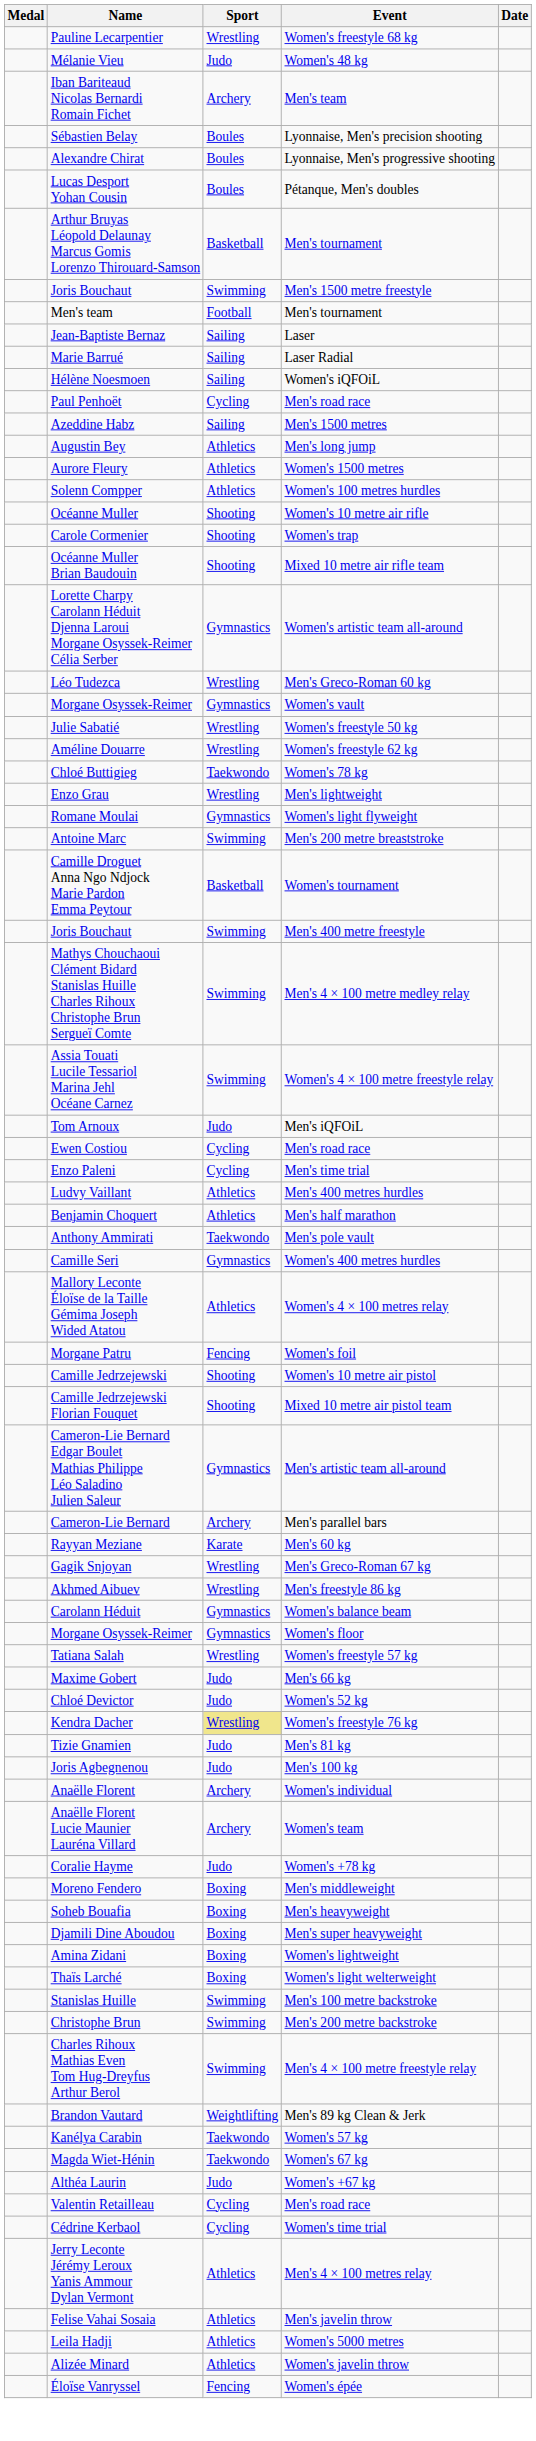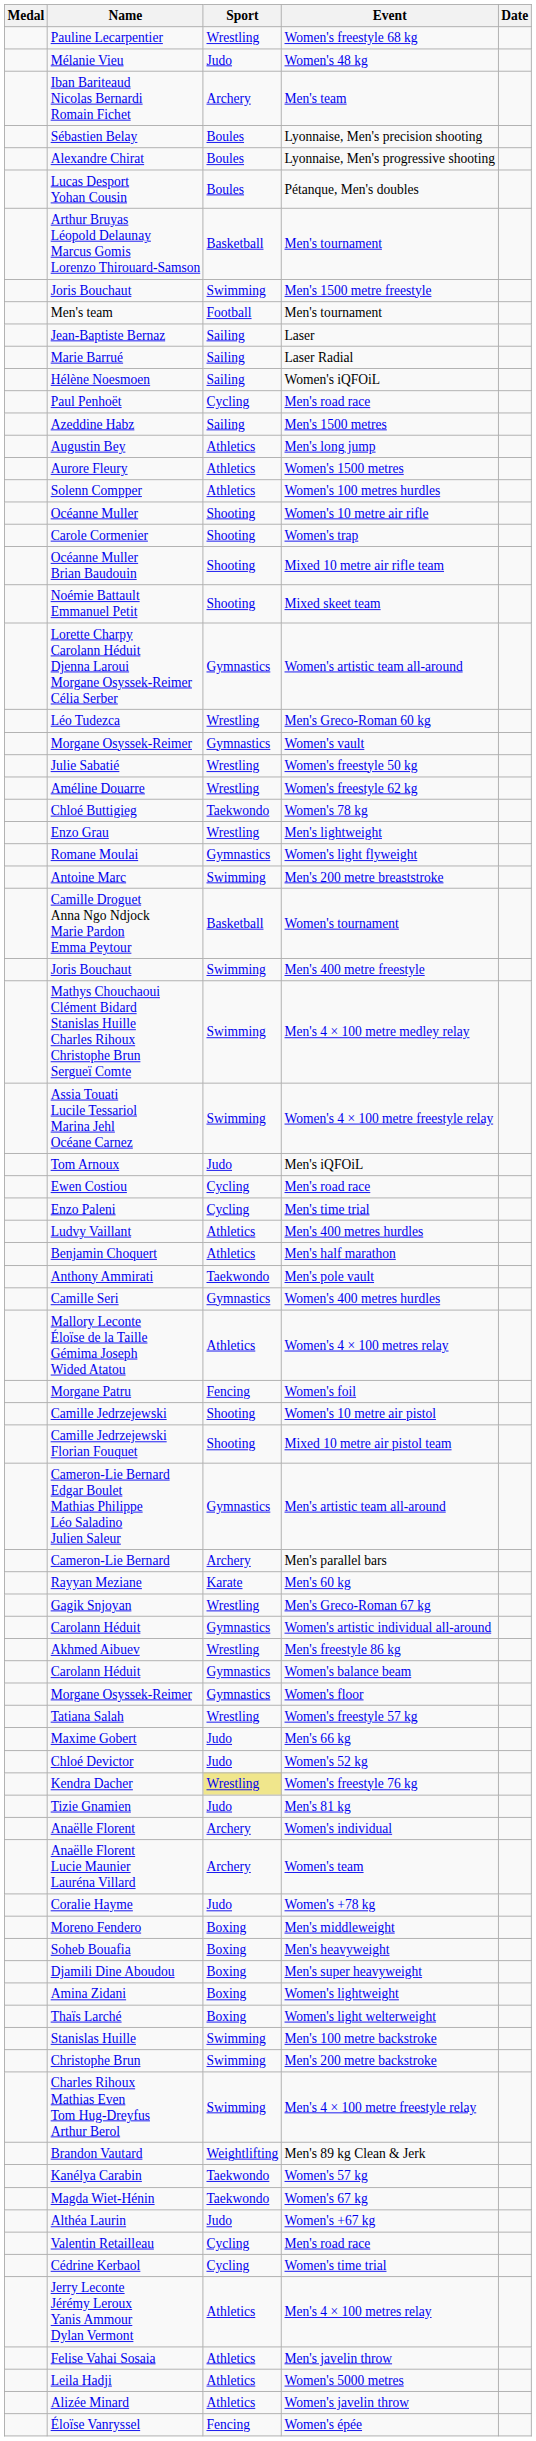 <table class="wikitable sortable" style="font-size: 95%;">
 <tr>
 <th>Medal</th>
 <th>Name</th>
 <th>Sport</th>
 <th>Event</th>
 <th>Date</th>
 </tr>
 <tr>
 <td></td>
 <td><a href='#'>Pauline Lecarpentier</a></td>
 <td><a href='#'>Wrestling</a></td>
 <td><a href='#'>Women's freestyle 68 kg</a></td>
 <td></td>
 </tr>
 <tr>
 <td></td>
 <td><a href='#'>Mélanie Vieu</a></td>
 <td><a href='#'>Judo</a></td>
 <td><a href='#'>Women's 48 kg</a></td>
 <td></td>
 </tr>
 <tr>
 <td></td>
 <td><a href='#'>Iban Bariteaud</a><br><a href='#'>Nicolas Bernardi</a><br><a href='#'>Romain Fichet</a></td>
 <td><a href='#'>Archery</a></td>
 <td><a href='#'>Men's team</a></td>
 <td></td>
 </tr>
 <tr>
 <td></td>
 <td><a href='#'>Sébastien Belay</a></td>
 <td><a href='#'>Boules</a></td>
 <td>Lyonnaise, Men's precision shooting</td>
 <td></td>
 </tr>
 <tr>
 <td></td>
 <td><a href='#'>Alexandre Chirat</a></td>
 <td><a href='#'>Boules</a></td>
 <td>Lyonnaise, Men's progressive shooting</td>
 <td></td>
 </tr>
 <tr>
 <td></td>
 <td><a href='#'>Lucas Desport</a><br><a href='#'>Yohan Cousin</a></td>
 <td><a href='#'>Boules</a></td>
 <td>Pétanque, Men's doubles</td>
 <td></td>
 </tr>
 <tr>
 <td></td>
 <td><a href='#'>Arthur Bruyas</a><br><a href='#'>Léopold Delaunay</a><br><a href='#'>Marcus Gomis</a><br><a href='#'>Lorenzo Thirouard-Samson</a></td>
 <td><a href='#'>Basketball</a></td>
 <td><a href='#'>Men's tournament</a></td>
 <td></td>
 </tr>
 <tr>
 <td></td>
 <td><a href='#'>Joris Bouchaut</a></td>
 <td><a href='#'>Swimming</a></td>
 <td><a href='#'>Men's 1500 metre freestyle</a></td>
 <td></td>
 </tr>
 <tr>
 <td></td>
 <td>Men's team</td>
 <td><a href='#'>Football</a></td>
 <td>Men's tournament</td>
 <td></td>
 </tr>
 <tr>
 <td></td>
 <td><a href='#'>Jean-Baptiste Bernaz</a></td>
 <td><a href='#'>Sailing</a></td>
 <td>Laser</td>
 <td></td>
 </tr>
 <tr>
 <td></td>
 <td><a href='#'>Marie Barrué</a></td>
 <td><a href='#'>Sailing</a></td>
 <td>Laser Radial</td>
 <td></td>
 </tr>
 <tr>
 <td></td>
 <td><a href='#'>Hélène Noesmoen</a></td>
 <td><a href='#'>Sailing</a></td>
 <td>Women's iQFOiL</td>
 <td></td>
 </tr>
 <tr>
 <td></td>
 <td><a href='#'>Paul Penhoët</a></td>
 <td><a href='#'>Cycling</a></td>
 <td><a href='#'>Men's road race</a></td>
 <td></td>
 </tr>
 <tr>
 <td></td>
 <td><a href='#'>Azeddine Habz</a></td>
 <td><a href='#'>Sailing</a></td>
 <td><a href='#'>Men's 1500 metres</a></td>
 <td></td>
 </tr>
 <tr>
 <td></td>
 <td><a href='#'>Augustin Bey</a></td>
 <td><a href='#'>Athletics</a></td>
 <td><a href='#'>Men's long jump</a></td>
 <td></td>
 </tr>
 <tr>
 <td></td>
 <td><a href='#'>Aurore Fleury</a></td>
 <td><a href='#'>Athletics</a></td>
 <td><a href='#'>Women's 1500 metres</a></td>
 <td></td>
 </tr>
 <tr>
 <td></td>
 <td><a href='#'>Solenn Compper</a></td>
 <td><a href='#'>Athletics</a></td>
 <td><a href='#'>Women's 100 metres hurdles</a></td>
 <td></td>
 </tr>
 <tr>
 <td></td>
 <td><a href='#'>Océanne Muller</a></td>
 <td><a href='#'>Shooting</a></td>
 <td><a href='#'>Women's 10 metre air rifle</a></td>
 <td></td>
 </tr>
 <tr>
 <td></td>
 <td><a href='#'>Carole Cormenier</a></td>
 <td><a href='#'>Shooting</a></td>
 <td><a href='#'>Women's trap</a></td>
 <td></td>
 </tr>
 <tr>
 <td></td>
 <td><a href='#'>Océanne Muller</a><br><a href='#'>Brian Baudouin</a></td>
 <td><a href='#'>Shooting</a></td>
 <td><a href='#'>Mixed 10 metre air rifle team</a></td>
+<td></td>
+</tr>
+<tr>
+<td></td>
+<td><a href='#'>Noémie Battault</a><br><a href='#'>Emmanuel Petit</a></td>
+<td><a href='#'>Shooting</a></td>
+<td><a href='#'>Mixed skeet team</a></td>
 <td></td>
 </tr>
 <tr>
 <td></td>
 <td><a href='#'>Lorette Charpy</a><br><a href='#'>Carolann Héduit</a><br><a href='#'>Djenna Laroui</a><br><a href='#'>Morgane Osyssek-Reimer</a><br><a href='#'>Célia Serber</a></td>
 <td><a href='#'>Gymnastics</a></td>
 <td><a href='#'>Women's artistic team all-around</a></td>
 <td></td>
 </tr>
 <tr>
 <td></td>
 <td><a href='#'>Léo Tudezca</a></td>
 <td><a href='#'>Wrestling</a></td>
 <td><a href='#'>Men's Greco-Roman 60 kg</a></td>
 <td></td>
 </tr>
 <tr>
 <td></td>
 <td><a href='#'>Morgane Osyssek-Reimer</a></td>
 <td><a href='#'>Gymnastics</a></td>
 <td><a href='#'>Women's vault</a></td>
 <td></td>
 </tr>
 <tr>
 <td></td>
 <td><a href='#'>Julie Sabatié</a></td>
 <td><a href='#'>Wrestling</a></td>
 <td><a href='#'>Women's freestyle 50 kg</a></td>
 <td></td>
 </tr>
 <tr>
 <td></td>
 <td><a href='#'>Améline Douarre</a></td>
 <td><a href='#'>Wrestling</a></td>
 <td><a href='#'>Women's freestyle 62 kg</a></td>
 <td></td>
 </tr>
 <tr>
 <td></td>
 <td><a href='#'>Chloé Buttigieg</a></td>
 <td><a href='#'>Taekwondo</a></td>
 <td><a href='#'>Women's 78 kg</a></td>
 <td></td>
 </tr>
 <tr>
 <td></td>
 <td><a href='#'>Enzo Grau</a></td>
 <td><a href='#'>Wrestling</a></td>
 <td><a href='#'>Men's lightweight</a></td>
 <td></td>
 </tr>
 <tr>
 <td></td>
 <td><a href='#'>Romane Moulai</a></td>
 <td><a href='#'>Gymnastics</a></td>
 <td><a href='#'>Women's light flyweight</a></td>
 <td></td>
 </tr>
 <tr>
 <td></td>
 <td><a href='#'>Antoine Marc</a></td>
 <td><a href='#'>Swimming</a></td>
 <td><a href='#'>Men's 200 metre breaststroke</a></td>
 <td></td>
 </tr>
 <tr>
 <td></td>
 <td><a href='#'>Camille Droguet</a><br>Anna Ngo Ndjock<br><a href='#'>Marie Pardon</a><br><a href='#'>Emma Peytour</a></td>
 <td><a href='#'>Basketball</a></td>
 <td><a href='#'>Women's tournament</a></td>
 <td></td>
 </tr>
 <tr>
 <td></td>
 <td><a href='#'>Joris Bouchaut</a></td>
 <td><a href='#'>Swimming</a></td>
 <td><a href='#'>Men's 400 metre freestyle</a></td>
 <td></td>
 </tr>
 <tr>
 <td></td>
 <td><a href='#'>Mathys Chouchaoui</a><br><a href='#'>Clément Bidard</a><br><a href='#'>Stanislas Huille</a><br><a href='#'>Charles Rihoux</a><br><a href='#'>Christophe Brun</a><br><a href='#'>Sergueï Comte</a></td>
 <td><a href='#'>Swimming</a></td>
 <td><a href='#'>Men's 4 × 100 metre medley relay</a></td>
 <td></td>
 </tr>
 <tr>
 <td></td>
 <td><a href='#'>Assia Touati</a><br><a href='#'>Lucile Tessariol</a><br><a href='#'>Marina Jehl</a><br><a href='#'>Océane Carnez</a></td>
 <td><a href='#'>Swimming</a></td>
 <td><a href='#'>Women's 4 × 100 metre freestyle relay</a></td>
 <td></td>
 </tr>
 <tr>
 <td></td>
 <td><a href='#'>Tom Arnoux</a></td>
 <td><a href='#'>Judo</a></td>
 <td>Men's iQFOiL</td>
 <td></td>
 </tr>
 <tr>
 <td></td>
 <td><a href='#'>Ewen Costiou</a></td>
 <td><a href='#'>Cycling</a></td>
 <td><a href='#'>Men's road race</a></td>
 <td></td>
 </tr>
 <tr>
 <td></td>
 <td><a href='#'>Enzo Paleni</a></td>
 <td><a href='#'>Cycling</a></td>
 <td><a href='#'>Men's time trial</a></td>
 <td></td>
 </tr>
 <tr>
 <td></td>
 <td><a href='#'>Ludvy Vaillant</a></td>
 <td><a href='#'>Athletics</a></td>
 <td><a href='#'>Men's 400 metres hurdles</a></td>
 <td></td>
 </tr>
 <tr>
 <td></td>
 <td><a href='#'>Benjamin Choquert</a></td>
 <td><a href='#'>Athletics</a></td>
 <td><a href='#'>Men's half marathon</a></td>
 <td></td>
 </tr>
 <tr>
 <td></td>
 <td><a href='#'>Anthony Ammirati</a></td>
 <td><a href='#'>Taekwondo</a></td>
 <td><a href='#'>Men's pole vault</a></td>
 <td></td>
 </tr>
 <tr>
 <td></td>
 <td><a href='#'>Camille Seri</a></td>
 <td><a href='#'>Gymnastics</a></td>
 <td><a href='#'>Women's 400 metres hurdles</a></td>
 <td></td>
 </tr>
 <tr>
 <td></td>
 <td><a href='#'>Mallory Leconte</a><br><a href='#'>Éloïse de la Taille</a><br><a href='#'>Gémima Joseph</a><br><a href='#'>Wided Atatou</a></td>
 <td><a href='#'>Athletics</a></td>
 <td><a href='#'>Women's 4 × 100 metres relay</a></td>
 <td></td>
 </tr>
 <tr>
 <td></td>
 <td><a href='#'>Morgane Patru</a></td>
 <td><a href='#'>Fencing</a></td>
 <td><a href='#'>Women's foil</a></td>
 <td></td>
 </tr>
 <tr>
 <td></td>
 <td><a href='#'>Camille Jedrzejewski</a></td>
 <td><a href='#'>Shooting</a></td>
 <td><a href='#'>Women's 10 metre air pistol</a></td>
 <td></td>
 </tr>
 <tr>
 <td></td>
 <td><a href='#'>Camille Jedrzejewski</a><br><a href='#'>Florian Fouquet</a></td>
 <td><a href='#'>Shooting</a></td>
 <td><a href='#'>Mixed 10 metre air pistol team</a></td>
 <td></td>
 </tr>
 <tr>
 <td></td>
 <td><a href='#'>Cameron-Lie Bernard</a><br><a href='#'>Edgar Boulet</a><br><a href='#'>Mathias Philippe</a><br><a href='#'>Léo Saladino</a><br><a href='#'>Julien Saleur</a></td>
 <td><a href='#'>Gymnastics</a></td>
 <td><a href='#'>Men's artistic team all-around</a></td>
 <td></td>
 </tr>
 <tr>
 <td></td>
 <td><a href='#'>Cameron-Lie Bernard</a></td>
 <td><a href='#'>Archery</a></td>
 <td>Men's parallel bars</td>
 <td></td>
 </tr>
 <tr>
 <td></td>
 <td><a href='#'>Rayyan Meziane</a></td>
 <td><a href='#'>Karate</a></td>
 <td><a href='#'>Men's 60 kg</a></td>
 <td></td>
 </tr>
 <tr>
 <td></td>
 <td><a href='#'>Gagik Snjoyan</a></td>
 <td><a href='#'>Wrestling</a></td>
 <td><a href='#'>Men's Greco-Roman 67 kg</a></td>
 <td></td>
 </tr>
 <tr>
 <td></td>
+<td><a href='#'>Carolann Héduit</a></td>
+<td><a href='#'>Gymnastics</a></td>
+<td><a href='#'>Women's artistic individual all-around</a></td>
+<td></td>
+</tr>
+<tr>
+<td></td>
 <td><a href='#'>Akhmed Aibuev</a></td>
 <td><a href='#'>Wrestling</a></td>
 <td><a href='#'>Men's freestyle 86 kg</a></td>
 <td></td>
 </tr>
 <tr>
 <td></td>
 <td><a href='#'>Carolann Héduit</a></td>
 <td><a href='#'>Gymnastics</a></td>
 <td><a href='#'>Women's balance beam</a></td>
 <td></td>
 </tr>
 <tr>
 <td></td>
 <td><a href='#'>Morgane Osyssek-Reimer</a></td>
 <td><a href='#'>Gymnastics</a></td>
 <td><a href='#'>Women's floor</a></td>
 <td></td>
 </tr>
 <tr>
 <td></td>
 <td><a href='#'>Tatiana Salah</a></td>
 <td><a href='#'>Wrestling</a></td>
 <td><a href='#'>Women's freestyle 57 kg</a></td>
 <td></td>
 </tr>
 <tr>
 <td></td>
 <td><a href='#'>Maxime Gobert</a></td>
 <td><a href='#'>Judo</a></td>
 <td><a href='#'>Men's 66 kg</a></td>
 <td></td>
 </tr>
 <tr>
 <td></td>
 <td><a href='#'>Chloé Devictor</a></td>
 <td><a href='#'>Judo</a></td>
 <td><a href='#'>Women's 52 kg</a></td>
 <td></td>
 </tr>
 <tr>
 <td></td>
 <td><a href='#'>Kendra Dacher</a></td>
 <td style="background: khaki;"><a href='#'>Wrestling</a></td>
 <td><a href='#'>Women's freestyle 76 kg</a></td>
 <td></td>
 </tr>
 <tr>
 <td></td>
 <td><a href='#'>Tizie Gnamien</a></td>
 <td><a href='#'>Judo</a></td>
 <td><a href='#'>Men's 81 kg</a></td>
-<td></td>
-</tr>
-<tr>
-<td></td>
-<td><a href='#'>Joris Agbegnenou</a></td>
-<td><a href='#'>Judo</a></td>
-<td><a href='#'>Men's 100 kg</a></td>
 <td></td>
 </tr>
 <tr>
 <td></td>
 <td><a href='#'>Anaëlle Florent</a></td>
 <td><a href='#'>Archery</a></td>
 <td><a href='#'>Women's individual</a></td>
 <td></td>
 </tr>
 <tr>
 <td></td>
 <td><a href='#'>Anaëlle Florent</a><br><a href='#'>Lucie Maunier</a><br><a href='#'>Lauréna Villard</a></td>
 <td><a href='#'>Archery</a></td>
 <td><a href='#'>Women's team</a></td>
 <td></td>
 </tr>
 <tr>
 <td></td>
 <td><a href='#'>Coralie Hayme</a></td>
 <td><a href='#'>Judo</a></td>
 <td><a href='#'>Women's +78 kg</a></td>
 <td></td>
 </tr>
 <tr>
 <td></td>
 <td><a href='#'>Moreno Fendero</a></td>
 <td><a href='#'>Boxing</a></td>
 <td><a href='#'>Men's middleweight</a></td>
 <td></td>
 </tr>
 <tr>
 <td></td>
 <td><a href='#'>Soheb Bouafia</a></td>
 <td><a href='#'>Boxing</a></td>
 <td><a href='#'>Men's heavyweight</a></td>
 <td></td>
 </tr>
 <tr>
 <td></td>
 <td><a href='#'>Djamili Dine Aboudou</a></td>
 <td><a href='#'>Boxing</a></td>
 <td><a href='#'>Men's super heavyweight</a></td>
 <td></td>
 </tr>
 <tr>
 <td></td>
 <td><a href='#'>Amina Zidani</a></td>
 <td><a href='#'>Boxing</a></td>
 <td><a href='#'>Women's lightweight</a></td>
 <td></td>
 </tr>
 <tr>
 <td></td>
 <td><a href='#'>Thaïs Larché</a></td>
 <td><a href='#'>Boxing</a></td>
 <td><a href='#'>Women's light welterweight</a></td>
 <td></td>
 </tr>
 <tr>
 <td></td>
 <td><a href='#'>Stanislas Huille</a></td>
 <td><a href='#'>Swimming</a></td>
 <td><a href='#'>Men's 100 metre backstroke</a></td>
 <td></td>
 </tr>
 <tr>
 <td></td>
 <td><a href='#'>Christophe Brun</a></td>
 <td><a href='#'>Swimming</a></td>
 <td><a href='#'>Men's 200 metre backstroke</a></td>
 <td></td>
 </tr>
 <tr>
 <td></td>
 <td><a href='#'>Charles Rihoux</a><br><a href='#'>Mathias Even</a><br><a href='#'>Tom Hug-Dreyfus</a><br><a href='#'>Arthur Berol</a></td>
 <td><a href='#'>Swimming</a></td>
 <td><a href='#'>Men's 4 × 100 metre freestyle relay</a></td>
 <td></td>
 </tr>
 <tr>
 <td></td>
 <td><a href='#'>Brandon Vautard</a></td>
 <td><a href='#'>Weightlifting</a></td>
 <td>Men's 89 kg Clean & Jerk</td>
 <td></td>
 </tr>
 <tr>
 <td></td>
 <td><a href='#'>Kanélya Carabin</a></td>
 <td><a href='#'>Taekwondo</a></td>
 <td><a href='#'>Women's 57 kg</a></td>
 <td></td>
 </tr>
 <tr>
 <td></td>
 <td><a href='#'>Magda Wiet-Hénin</a></td>
 <td><a href='#'>Taekwondo</a></td>
 <td><a href='#'>Women's 67 kg</a></td>
 <td></td>
 </tr>
 <tr>
 <td></td>
 <td><a href='#'>Althéa Laurin</a></td>
 <td><a href='#'>Judo</a></td>
 <td><a href='#'>Women's +67 kg</a></td>
 <td></td>
 </tr>
 <tr>
 <td></td>
 <td><a href='#'>Valentin Retailleau</a></td>
 <td><a href='#'>Cycling</a></td>
 <td><a href='#'>Men's road race</a></td>
 <td></td>
 </tr>
 <tr>
 <td></td>
 <td><a href='#'>Cédrine Kerbaol</a></td>
 <td><a href='#'>Cycling</a></td>
 <td><a href='#'>Women's time trial</a></td>
 <td></td>
 </tr>
 <tr>
 <td></td>
 <td><a href='#'>Jerry Leconte</a><br><a href='#'>Jérémy Leroux</a><br><a href='#'>Yanis Ammour</a><br><a href='#'>Dylan Vermont</a></td>
 <td><a href='#'>Athletics</a></td>
 <td><a href='#'>Men's 4 × 100 metres relay</a></td>
 <td></td>
 </tr>
 <tr>
 <td></td>
 <td><a href='#'>Felise Vahai Sosaia</a></td>
 <td><a href='#'>Athletics</a></td>
 <td><a href='#'>Men's javelin throw</a></td>
 <td></td>
 </tr>
 <tr>
 <td></td>
 <td><a href='#'>Leila Hadji</a></td>
 <td><a href='#'>Athletics</a></td>
 <td><a href='#'>Women's 5000 metres</a></td>
 <td></td>
 </tr>
 <tr>
 <td></td>
 <td><a href='#'>Alizée Minard</a></td>
 <td><a href='#'>Athletics</a></td>
 <td><a href='#'>Women's javelin throw</a></td>
 <td></td>
 </tr>
 <tr>
 <td></td>
 <td><a href='#'>Éloïse Vanryssel</a></td>
 <td><a href='#'>Fencing</a></td>
 <td><a href='#'>Women's épée</a></td>
 <td></td>
 </tr>
 </table>
